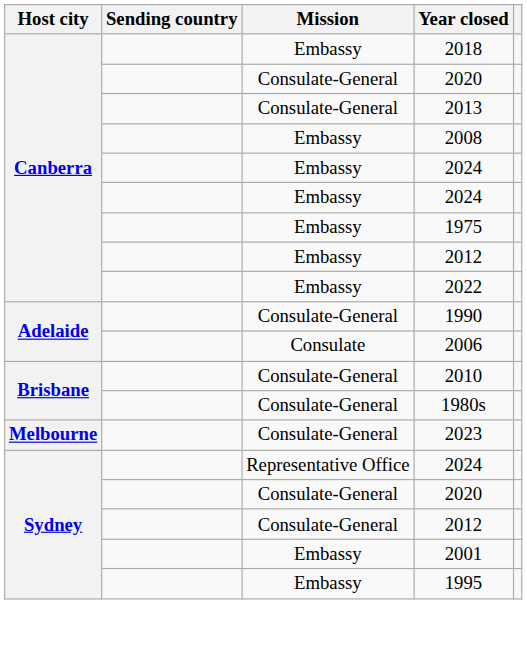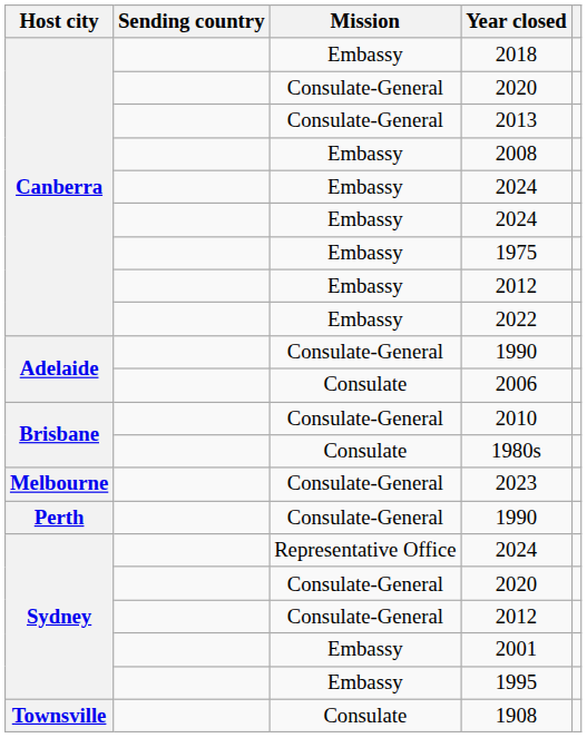 <table class="wikitable plainrowheaders">
 <tr>
 <th scope="col">Host city</th>
 <th scope="col">Sending country</th>
 <th scope="col">Mission</th>
 <th scope="col">Year closed</th>
 <th scope="col"></th>
 </tr>
 <tr>
 <th rowspan="9"><a href='#'>Canberra</a></th>
 <td></td>
 <td style="text-align:center;">Embassy</td>
 <td style="text-align:center;">2018</td>
 <td style="text-align:center;"></td>
 </tr>
 <tr>
 <td></td>
 <td style="text-align:center;">Consulate-General</td>
 <td style="text-align:center;">2020</td>
 <td style="text-align:center;"></td>
 </tr>
 <tr>
 <td></td>
 <td style="text-align:center;">Consulate-General</td>
 <td style="text-align:center;">2013</td>
 <td style="text-align:center;"></td>
 </tr>
 <tr>
 <td></td>
 <td style="text-align:center;">Embassy</td>
 <td style="text-align:center;">2008</td>
 <td style="text-align:center;"></td>
 </tr>
 <tr>
 <td></td>
 <td style="text-align:center;">Embassy</td>
 <td style="text-align:center;">2024</td>
 <td style="text-align:center;"></td>
 </tr>
 <tr>
 <td></td>
 <td style="text-align:center;">Embassy</td>
 <td style="text-align:center;">2024</td>
 <td style="text-align:center;"></td>
 </tr>
 <tr>
 <td></td>
 <td style="text-align:center;">Embassy</td>
 <td style="text-align:center;">1975</td>
 <td style="text-align:center;"></td>
 </tr>
 <tr>
 <td></td>
 <td style="text-align:center;">Embassy</td>
 <td style="text-align:center;">2012</td>
 <td style="text-align:center;"></td>
 </tr>
 <tr>
 <td></td>
 <td style="text-align:center;">Embassy</td>
 <td style="text-align:center;">2022</td>
 <td style="text-align:center;"></td>
 </tr>
 <tr>
 <th rowspan="2"><a href='#'>Adelaide</a></th>
 <td></td>
 <td style="text-align:center;">Consulate-General</td>
 <td style="text-align:center;">1990</td>
 <td style="text-align:center;"></td>
 </tr>
 <tr>
 <td></td>
 <td style="text-align:center;">Consulate</td>
 <td style="text-align:center;">2006</td>
 <td style="text-align:center;"></td>
 </tr>
 <tr>
 <th rowspan="2"><a href='#'>Brisbane</a></th>
 <td></td>
 <td style="text-align:center;">Consulate-General</td>
 <td style="text-align:center;">2010</td>
 <td style="text-align:center;"></td>
 </tr>
 <tr>
 <td></td>
-<td style="text-align:center;">Consulate-General</td>
+<td style="text-align:center;">Consulate</td>
 <td style="text-align:center;">1980s</td>
 <td style="text-align:center;"></td>
 </tr>
 <tr>
 <th><a href='#'>Melbourne</a></th>
 <td></td>
 <td style="text-align:center;">Consulate-General</td>
 <td style="text-align:center;">2023</td>
+<td style="text-align:center;"></td>
+</tr>
+<tr>
+<th><a href='#'>Perth</a></th>
+<td></td>
+<td style="text-align:center;">Consulate-General</td>
+<td style="text-align:center;">1990</td>
 <td style="text-align:center;"></td>
 </tr>
 <tr>
 <th rowspan="5"><a href='#'>Sydney</a></th>
 <td></td>
 <td style="text-align:center;">Representative Office</td>
 <td style="text-align:center;">2024</td>
 <td style="text-align:center;"></td>
 </tr>
 <tr>
 <td></td>
 <td style="text-align:center;">Consulate-General</td>
 <td style="text-align:center;">2020</td>
 <td style="text-align:center;"></td>
 </tr>
 <tr>
 <td></td>
 <td style="text-align:center;">Consulate-General</td>
 <td style="text-align:center;">2012</td>
 <td style="text-align:center;"></td>
 </tr>
 <tr>
 <td></td>
 <td style="text-align:center;">Embassy</td>
 <td style="text-align:center;">2001</td>
 <td style="text-align:center;"></td>
 </tr>
 <tr>
 <td></td>
 <td style="text-align:center;">Embassy</td>
 <td style="text-align:center;">1995</td>
 <td style="text-align:center;"></td>
 </tr>
+<tr>
+<th><a href='#'>Townsville</a></th>
+<td></td>
+<td style="text-align:center;">Consulate</td>
+<td style="text-align:center;">1908</td>
+<td style="text-align:center;"></td>
+</tr>
 </table>
